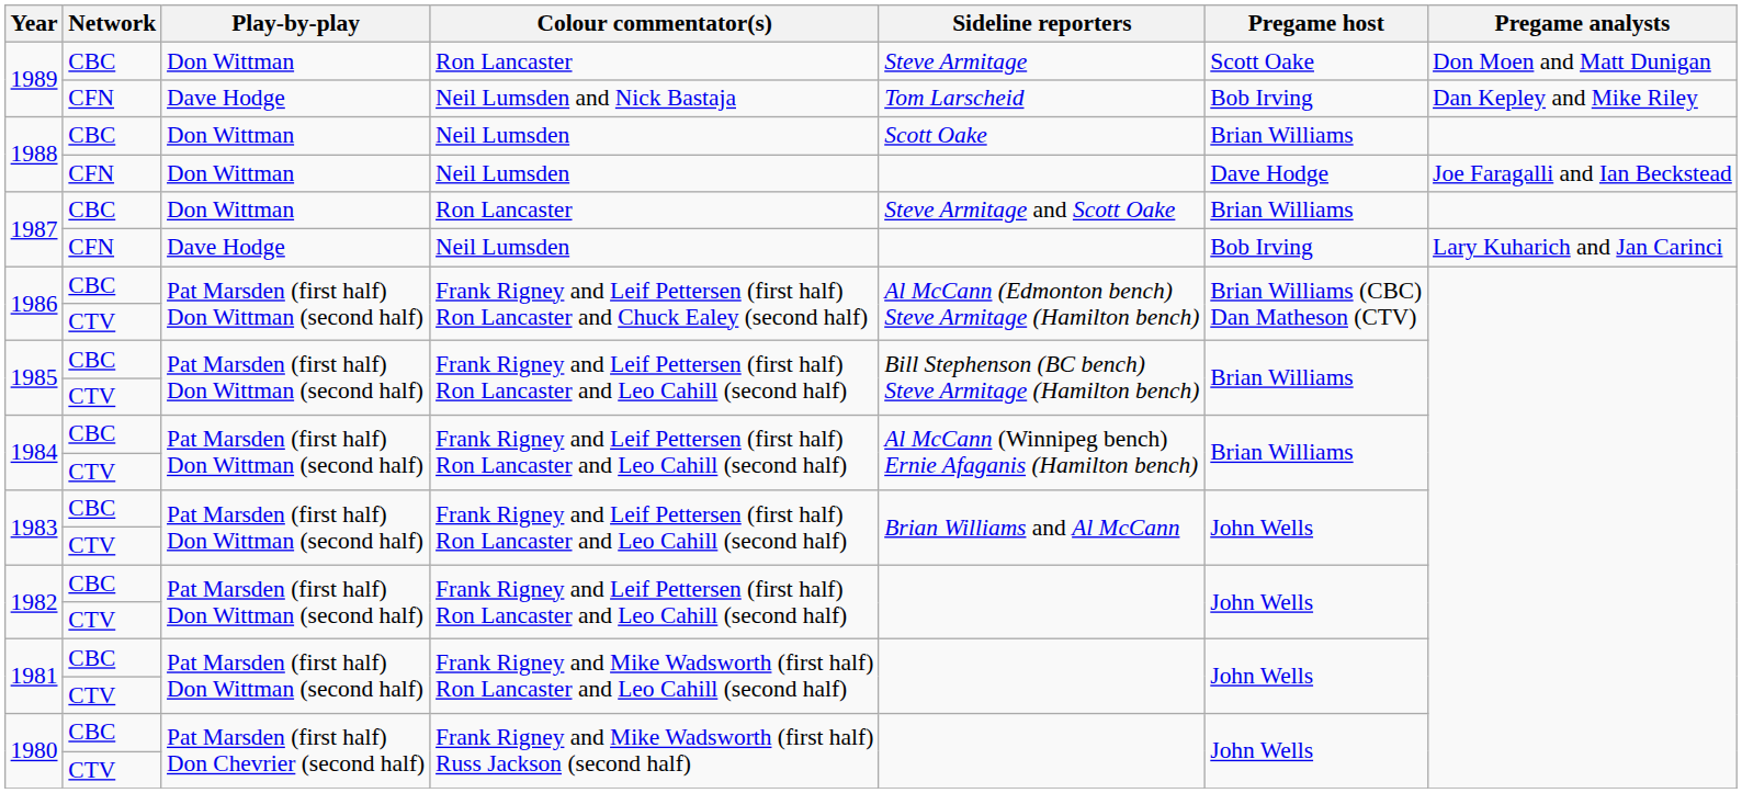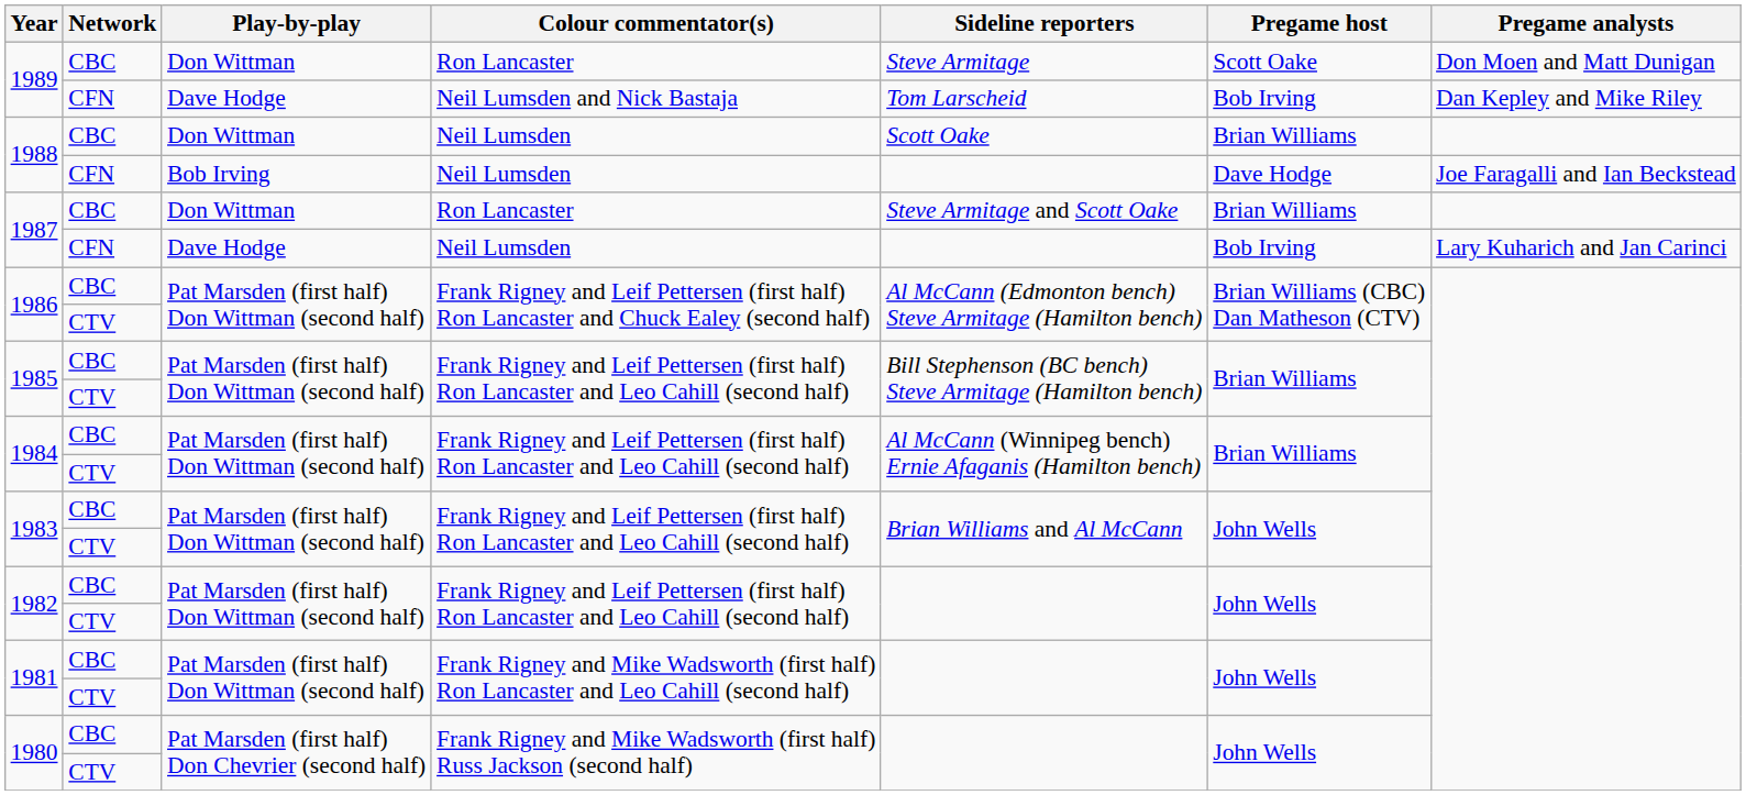 <table class="wikitable">
 <tr>
 <th><strong>Year</strong></th>
 <th><strong>Network</strong></th>
 <th><strong>Play-by-play</strong></th>
 <th><strong>Colour commentator(s)</strong></th>
 <th><strong>Sideline reporters</strong></th>
 <th><strong>Pregame host</strong></th>
 <th><strong>Pregame analysts</strong></th>
 </tr>
 <tr>
 <td rowspan=2><a href='#'>1989</a></td>
 <td><a href='#'>CBC</a></td>
 <td><a href='#'>Don Wittman</a></td>
 <td><a href='#'>Ron Lancaster</a></td>
 <td><em><a href='#'>Steve Armitage</a></em></td>
 <td><a href='#'>Scott Oake</a></td>
 <td><a href='#'>Don Moen</a> and <a href='#'>Matt Dunigan</a></td>
 </tr>
 <tr>
 <td><a href='#'>CFN</a></td>
 <td><a href='#'>Dave Hodge</a></td>
 <td><a href='#'>Neil Lumsden</a> and <a href='#'>Nick Bastaja</a></td>
 <td><em><a href='#'>Tom Larscheid</a></em></td>
 <td><a href='#'>Bob Irving</a></td>
 <td><a href='#'>Dan Kepley</a> and <a href='#'>Mike Riley</a></td>
 </tr>
 <tr>
 <td rowspan=2><a href='#'>1988</a></td>
 <td><a href='#'>CBC</a></td>
 <td><a href='#'>Don Wittman</a></td>
 <td><a href='#'>Neil Lumsden</a></td>
 <td><em><a href='#'>Scott Oake</a></em></td>
 <td><a href='#'>Brian Williams</a></td>
 </tr>
 <tr>
 <td><a href='#'>CFN</a></td>
-<td><a href='#'>Don Wittman</a></td>
+<td><a href='#'>Bob Irving</a></td>
 <td><a href='#'>Neil Lumsden</a></td>
 <td></td>
 <td><a href='#'>Dave Hodge</a></td>
 <td><a href='#'>Joe Faragalli</a> and <a href='#'>Ian Beckstead</a></td>
 </tr>
 <tr>
 <td rowspan=2><a href='#'>1987</a></td>
 <td><a href='#'>CBC</a></td>
 <td><a href='#'>Don Wittman</a></td>
 <td><a href='#'>Ron Lancaster</a></td>
 <td><em><a href='#'>Steve Armitage</a></em> and <em><a href='#'>Scott Oake</a></em></td>
 <td><a href='#'>Brian Williams</a></td>
 </tr>
 <tr>
 <td><a href='#'>CFN</a></td>
 <td><a href='#'>Dave Hodge</a></td>
 <td><a href='#'>Neil Lumsden</a></td>
 <td></td>
 <td><a href='#'>Bob Irving</a></td>
 <td><a href='#'>Lary Kuharich</a> and <a href='#'>Jan Carinci</a></td>
 </tr>
 <tr>
 <td rowspan="2"><a href='#'>1986</a></td>
 <td><a href='#'>CBC</a></td>
 <td rowspan="2"><a href='#'>Pat Marsden</a> (first half)<br><a href='#'>Don Wittman</a> (second half)</td>
 <td rowspan="2"><a href='#'>Frank Rigney</a> and <a href='#'>Leif Pettersen</a> (first half)<br><a href='#'>Ron Lancaster</a> and <a href='#'>Chuck Ealey</a> (second half)</td>
 <td rowspan="2"><em><a href='#'>Al McCann</a> (Edmonton bench)</em><br><em><a href='#'>Steve Armitage</a> (Hamilton bench)</em></td>
 <td rowspan="2"><a href='#'>Brian Williams</a> (CBC)<br><a href='#'>Dan Matheson</a> (CTV)</td>
 </tr>
 <tr>
 <td><a href='#'>CTV</a></td>
 </tr>
 <tr>
 <td rowspan="2"><a href='#'>1985</a></td>
 <td><a href='#'>CBC</a></td>
 <td rowspan="2"><a href='#'>Pat Marsden</a> (first half)<br><a href='#'>Don Wittman</a> (second half)</td>
 <td rowspan="2"><a href='#'>Frank Rigney</a> and <a href='#'>Leif Pettersen</a> (first half)<br><a href='#'>Ron Lancaster</a> and <a href='#'>Leo Cahill</a> (second half)</td>
 <td rowspan="2"><em>Bill Stephenson (BC bench)</em><br><em><a href='#'>Steve Armitage</a> (Hamilton bench)</em></td>
 <td rowspan="2"><a href='#'>Brian Williams</a></td>
 </tr>
 <tr>
 <td><a href='#'>CTV</a></td>
 </tr>
 <tr>
 <td rowspan="2"><a href='#'>1984</a></td>
 <td><a href='#'>CBC</a></td>
 <td rowspan="2"><a href='#'>Pat Marsden</a> (first half)<br><a href='#'>Don Wittman</a> (second half)</td>
 <td rowspan="2"><a href='#'>Frank Rigney</a> and <a href='#'>Leif Pettersen</a> (first half)<br><a href='#'>Ron Lancaster</a> and <a href='#'>Leo Cahill</a> (second half)</td>
 <td rowspan="2"><em><a href='#'>Al McCann</a></em> (Winnipeg bench)<br><em><a href='#'>Ernie Afaganis</a> (Hamilton bench)</em></td>
 <td rowspan="2"><a href='#'>Brian Williams</a></td>
 </tr>
 <tr>
 <td><a href='#'>CTV</a></td>
 </tr>
 <tr>
 <td rowspan="2"><a href='#'>1983</a></td>
 <td><a href='#'>CBC</a></td>
 <td rowspan="2"><a href='#'>Pat Marsden</a> (first half)<br><a href='#'>Don Wittman</a> (second half)</td>
 <td rowspan="2"><a href='#'>Frank Rigney</a> and <a href='#'>Leif Pettersen</a> (first half)<br><a href='#'>Ron Lancaster</a> and <a href='#'>Leo Cahill</a> (second half)</td>
 <td rowspan="2"><em><a href='#'>Brian Williams</a></em> and <em><a href='#'>Al McCann</a></em></td>
 <td rowspan="2"><a href='#'>John Wells</a></td>
 </tr>
 <tr>
 <td><a href='#'>CTV</a></td>
 </tr>
 <tr>
 <td rowspan="2"><a href='#'>1982</a></td>
 <td><a href='#'>CBC</a></td>
 <td rowspan="2"><a href='#'>Pat Marsden</a> (first half)<br><a href='#'>Don Wittman</a> (second half)</td>
 <td rowspan="2"><a href='#'>Frank Rigney</a> and <a href='#'>Leif Pettersen</a> (first half)<br><a href='#'>Ron Lancaster</a> and <a href='#'>Leo Cahill</a> (second half)</td>
 <td rowspan="2"></td>
 <td rowspan="2"><a href='#'>John Wells</a></td>
 </tr>
 <tr>
 <td><a href='#'>CTV</a></td>
 </tr>
 <tr>
 <td rowspan="2"><a href='#'>1981</a></td>
 <td><a href='#'>CBC</a></td>
 <td rowspan="2"><a href='#'>Pat Marsden</a> (first half)<br><a href='#'>Don Wittman</a> (second half)</td>
 <td rowspan="2"><a href='#'>Frank Rigney</a> and <a href='#'>Mike Wadsworth</a> (first half)<br><a href='#'>Ron Lancaster</a> and <a href='#'>Leo Cahill</a> (second half)</td>
 <td rowspan="2"></td>
 <td rowspan="2"><a href='#'>John Wells</a></td>
 </tr>
 <tr>
 <td><a href='#'>CTV</a></td>
 </tr>
 <tr>
 <td rowspan="2"><a href='#'>1980</a></td>
 <td><a href='#'>CBC</a></td>
 <td rowspan="2"><a href='#'>Pat Marsden</a> (first half)<br><a href='#'>Don Chevrier</a> (second half)</td>
 <td rowspan="2"><a href='#'>Frank Rigney</a> and <a href='#'>Mike Wadsworth</a> (first half)<br><a href='#'>Russ Jackson</a> (second half)</td>
 <td rowspan="2"></td>
 <td rowspan="2"><a href='#'>John Wells</a></td>
 </tr>
 <tr>
 <td><a href='#'>CTV</a></td>
 </tr>
 </table>
